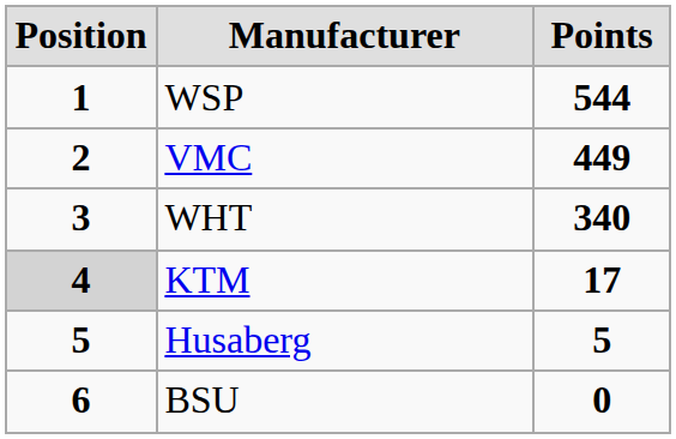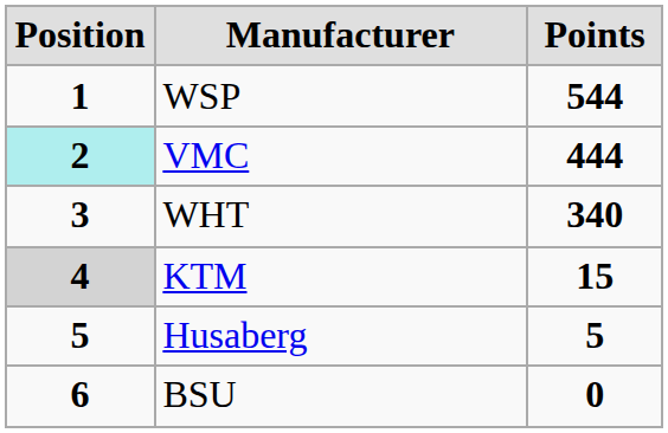 <table class="wikitable">
 <tr align="center" style="background:#dfdfdf;">
 <td width="50"><strong>Position</strong></td>
 <td width="150"><strong>Manufacturer</strong></td>
 <td width="50"><strong>Points</strong></td>
 </tr>
 <tr align="center">
 <td><strong>1</strong></td>
 <td align="left">WSP</td>
 <td><strong>544</strong></td>
 </tr>
 <tr align="center">
-<td><strong>2</strong></td>
+<td style="background: paleturquoise;"><strong>2</strong></td>
 <td align="left"><a href='#'>VMC</a></td>
-<td><strong>449</strong></td>
+<td><strong>444</strong></td>
 </tr>
 <tr align="center">
 <td><strong>3</strong></td>
 <td align="left">WHT</td>
 <td><strong>340</strong></td>
 </tr>
 <tr align="center">
 <td style="background: lightgrey;"><strong>4</strong></td>
 <td align="left"><a href='#'>KTM</a></td>
-<td><strong>17</strong></td>
+<td><strong>15</strong></td>
 </tr>
 <tr align="center">
 <td><strong>5</strong></td>
 <td align="left"><a href='#'>Husaberg</a></td>
 <td><strong>5</strong></td>
 </tr>
 <tr align="center">
 <td><strong>6</strong></td>
 <td align="left">BSU</td>
 <td><strong>0</strong></td>
 </tr>
 </table>
